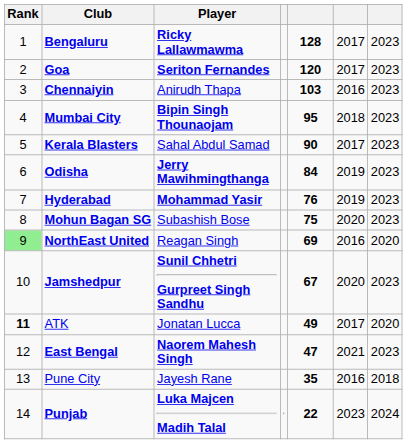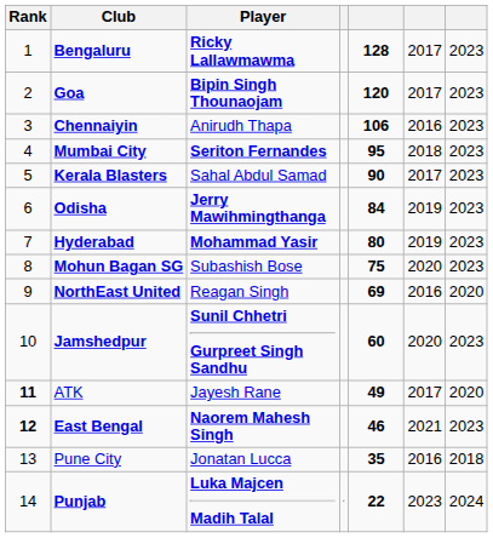 <table class="wikitable sortable" style="text-align: center">
 <tr>
 <th>Rank</th>
 <th>Club</th>
 <th width=150>Player</th>
 <th></th>
 <th width="50"></th>
 <th></th>
 <th></th>
 </tr>
 <tr>
 <td>1</td>
 <td align=left><strong><a href='#'>Bengaluru</a></strong></td>
 <td align=left><strong><a href='#'>Ricky Lallawmawma</a></strong></td>
 <td></td>
 <td><strong>128</strong></td>
 <td>2017</td>
 <td>2023</td>
 </tr>
 <tr>
 <td>2</td>
 <td align=left><strong><a href='#'>Goa</a></strong></td>
-<td align=left><strong><a href='#'>Seriton Fernandes</a></strong></td>
+<td align=left><strong><a href='#'>Bipin Singh Thounaojam</a></strong></td>
 <td></td>
 <td><strong>120</strong></td>
 <td>2017</td>
 <td>2023</td>
 </tr>
 <tr>
 <td>3</td>
 <td align=left><strong><a href='#'>Chennaiyin</a></strong></td>
 <td align=left><a href='#'>Anirudh Thapa</a></td>
 <td></td>
-<td><strong>103</strong></td>
+<td><strong>106</strong></td>
 <td>2016</td>
 <td>2023</td>
 </tr>
 <tr>
 <td>4</td>
 <td align=left><strong><a href='#'>Mumbai City</a></strong></td>
-<td align=left><strong><a href='#'>Bipin Singh Thounaojam</a></strong></td>
+<td align=left><strong><a href='#'>Seriton Fernandes</a></strong></td>
 <td></td>
 <td><strong>95</strong></td>
 <td>2018</td>
 <td>2023</td>
 </tr>
 <tr>
 <td>5</td>
 <td align=left><strong><a href='#'>Kerala Blasters</a></strong></td>
 <td align=left><a href='#'>Sahal Abdul Samad</a></td>
 <td></td>
 <td><strong>90</strong></td>
 <td>2017</td>
 <td>2023</td>
 </tr>
 <tr>
 <td>6</td>
 <td align=left><strong><a href='#'>Odisha</a></strong></td>
 <td align=left><strong><a href='#'>Jerry Mawihmingthanga</a></strong></td>
 <td></td>
 <td><strong>84</strong></td>
 <td>2019</td>
 <td>2023</td>
 </tr>
 <tr>
 <td>7</td>
 <td align=left><strong><a href='#'>Hyderabad</a></strong></td>
 <td align=left><strong><a href='#'>Mohammad Yasir</a></strong></td>
 <td></td>
-<td><strong>76</strong></td>
+<td><strong>80</strong></td>
 <td>2019</td>
 <td>2023</td>
 </tr>
 <tr>
 <td>8</td>
 <td align=left><strong><a href='#'>Mohun Bagan SG</a></strong></td>
 <td align=left><a href='#'>Subashish Bose</a></td>
 <td></td>
 <td><strong>75</strong></td>
 <td>2020</td>
 <td>2023</td>
 </tr>
 <tr>
-<td style="background: lightgreen;">9</td>
+<td>9</td>
 <td align=left><strong><a href='#'>NorthEast United</a></strong></td>
 <td align=left><a href='#'>Reagan Singh</a></td>
 <td></td>
 <td><strong>69</strong></td>
 <td>2016</td>
 <td>2020</td>
 </tr>
 <tr>
 <td>10</td>
 <td align=left><strong><a href='#'>Jamshedpur</a></strong></td>
 <td align=left><strong><a href='#'>Sunil Chhetri</a><hr><a href='#'>Gurpreet Singh Sandhu</a></strong></td>
 <td></td>
-<td><strong>67</strong></td>
+<td><strong>60</strong></td>
 <td>2020</td>
 <td>2023</td>
 </tr>
 <tr>
 <td><strong>11</strong></td>
 <td align=left><a href='#'>ATK</a></td>
-<td align=left><a href='#'>Jonatan Lucca</a></td>
+<td align=left><a href='#'>Jayesh Rane</a></td>
 <td></td>
 <td><strong>49</strong></td>
 <td>2017</td>
 <td>2020</td>
 </tr>
 <tr>
-<td>12</td>
+<td><strong>12</strong></td>
 <td align=left><strong><a href='#'>East Bengal</a></strong></td>
 <td align=left><strong><a href='#'>Naorem Mahesh Singh</a></strong></td>
 <td></td>
-<td><strong>47</strong></td>
+<td><strong>46</strong></td>
 <td>2021</td>
 <td>2023</td>
 </tr>
 <tr>
 <td>13</td>
 <td align=left><a href='#'>Pune City</a></td>
-<td align=left><a href='#'>Jayesh Rane</a></td>
+<td align=left><a href='#'>Jonatan Lucca</a></td>
 <td></td>
 <td><strong>35</strong></td>
 <td>2016</td>
 <td>2018</td>
 </tr>
 <tr>
 <td>14</td>
 <td align=left><strong><a href='#'>Punjab</a></strong></td>
 <td align=left><strong><a href='#'>Luka Majcen</a><hr><a href='#'>Madih Talal</a></strong></td>
 <td><hr></td>
 <td><strong>22</strong></td>
 <td>2023</td>
 <td>2024</td>
 </tr>
 </table>
